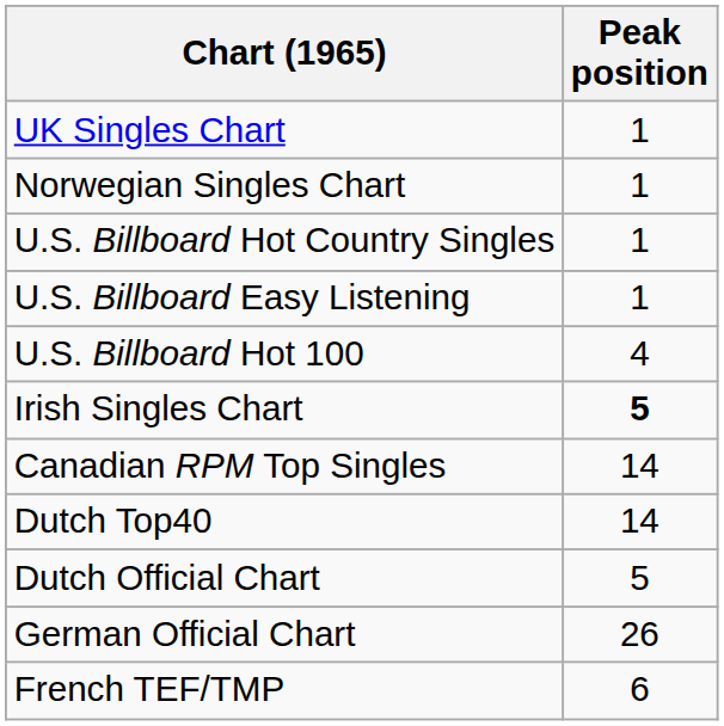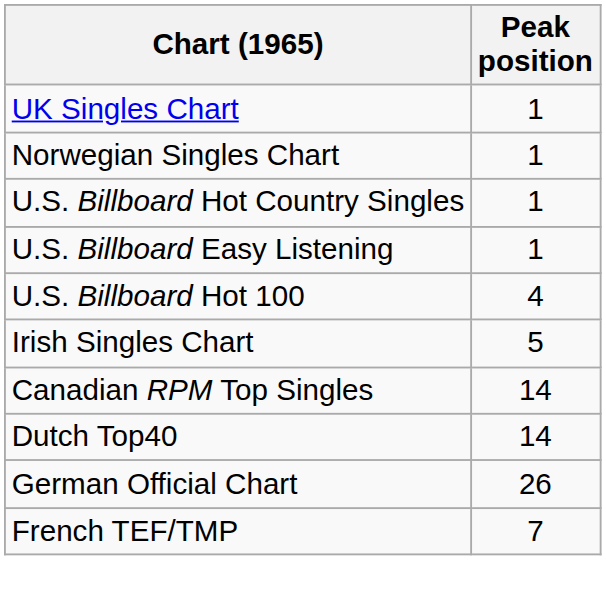 <table class="wikitable sortable">
 <tr>
 <th align="left">Chart (1965)</th>
 <th align="center">Peak<br>position</th>
 </tr>
 <tr>
 <td align="left"><a href='#'>UK Singles Chart</a></td>
 <td align="center">1</td>
 </tr>
 <tr>
 <td align="left">Norwegian Singles Chart</td>
 <td align="center">1</td>
 </tr>
 <tr>
 <td align="left">U.S. <em>Billboard</em> Hot Country Singles</td>
 <td align="center">1</td>
 </tr>
 <tr>
 <td align="left">U.S. <em>Billboard</em> Easy Listening</td>
 <td align="center">1</td>
 </tr>
 <tr>
 <td align="left">U.S. <em>Billboard</em> Hot 100</td>
 <td align="center">4</td>
 </tr>
 <tr>
 <td align="left">Irish Singles Chart</td>
-<td align="center"><strong>5</strong></td>
+<td align="center">5</td>
 </tr>
 <tr>
 <td align="left">Canadian <em>RPM</em> Top Singles</td>
 <td align="center">14</td>
 </tr>
 <tr>
 <td align="left">Dutch Top40</td>
 <td align="center">14</td>
 </tr>
 <tr>
-<td align="left">Dutch Official Chart</td>
-<td align="center">5</td>
-</tr>
-<tr>
 <td align="left">German Official Chart</td>
 <td align="center">26</td>
 </tr>
 <tr>
 <td align="left">French TEF/TMP</td>
-<td align="center">6</td>
+<td align="center">7</td>
 </tr>
 </table>
